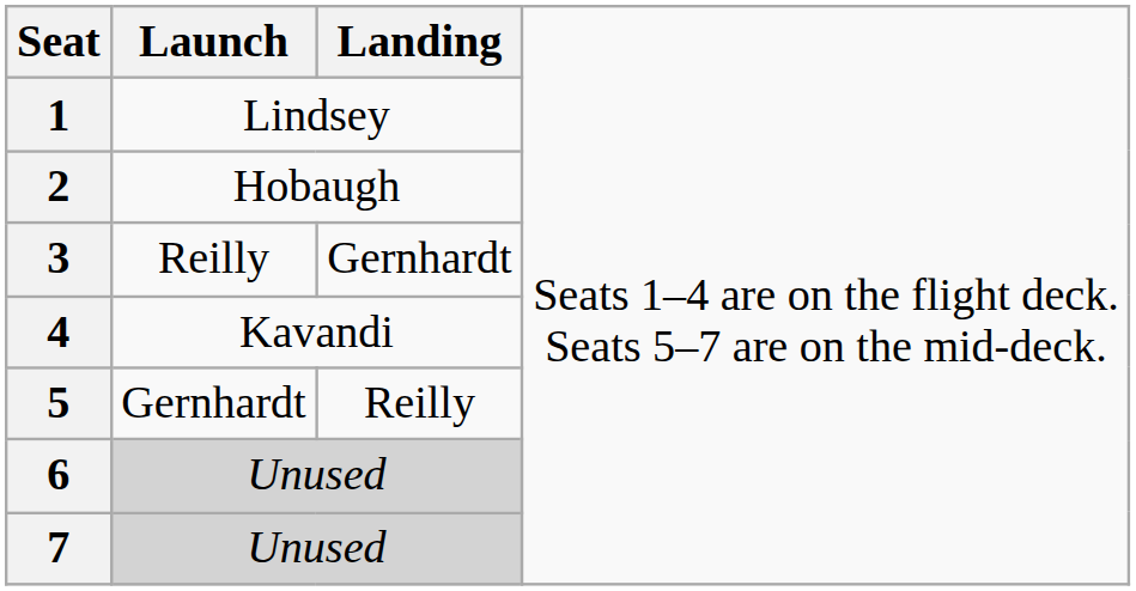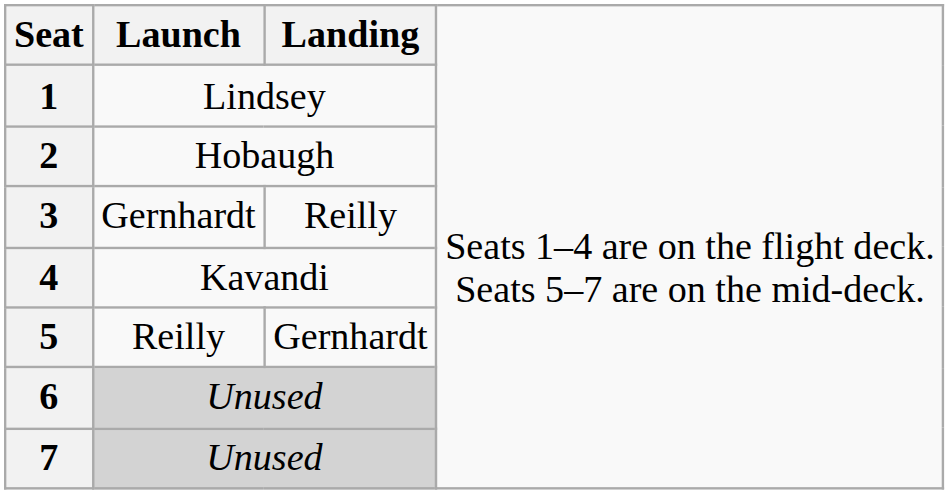 <table class="wikitable" style="text-align:center">
 <tr>
 <th>Seat</th>
 <th>Launch</th>
 <th>Landing</th>
 <td rowspan=8><br>Seats 1–4 are on the flight deck.<br>Seats 5–7 are on the mid-deck.</td>
 </tr>
 <tr>
 <th>1</th>
 <td colspan=2>Lindsey</td>
 </tr>
 <tr>
 <th>2</th>
 <td colspan=2>Hobaugh</td>
 </tr>
 <tr>
 <th>3</th>
+<td>Gernhardt</td>
 <td>Reilly</td>
-<td>Gernhardt</td>
 </tr>
 <tr>
 <th>4</th>
 <td colspan=2>Kavandi</td>
 </tr>
 <tr>
 <th>5</th>
+<td>Reilly</td>
 <td>Gernhardt</td>
-<td>Reilly</td>
 </tr>
 <tr>
 <th>6</th>
 <td colspan=2 style="background-color:lightgray"><em>Unused</em></td>
 </tr>
 <tr>
 <th>7</th>
 <td colspan=2 style="background-color:lightgray"><em>Unused</em></td>
 </tr>
 </table>
